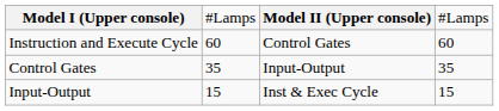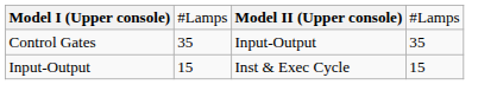 <table class="wikitable" border="1">
 <tr>
 <th class="unsortable"><strong>Model I</strong> (Upper console)</th>
 <td class="unsortable">#Lamps</td>
 <th class="unsortable"><strong>Model II</strong> (Upper console)</th>
 <td class="unsortable">#Lamps</td>
-</tr>
-<tr>
-<td>Instruction and Execute Cycle</td>
-<td>60</td>
-<td>Control Gates</td>
-<td>60</td>
 </tr>
 <tr>
 <td>Control Gates</td>
 <td>35</td>
 <td>Input-Output</td>
 <td>35</td>
 </tr>
 <tr>
 <td>Input-Output</td>
 <td>15</td>
 <td>Inst & Exec Cycle</td>
 <td>15</td>
 </tr>
 </table>
